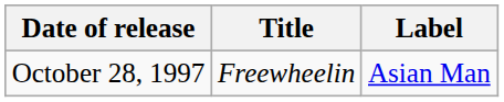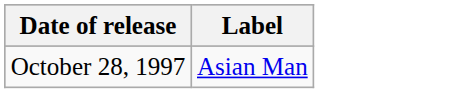 <table class="wikitable" style="font-size: 95%;">
 <tr>
 <th>Date of release</th>
-<th>Title</th>
 <th>Label</th>
 </tr>
 <tr>
 <td>October 28, 1997</td>
-<td><em>Freewheelin</em></td>
 <td><a href='#'>Asian Man</a></td>
 </tr>
 </table>
